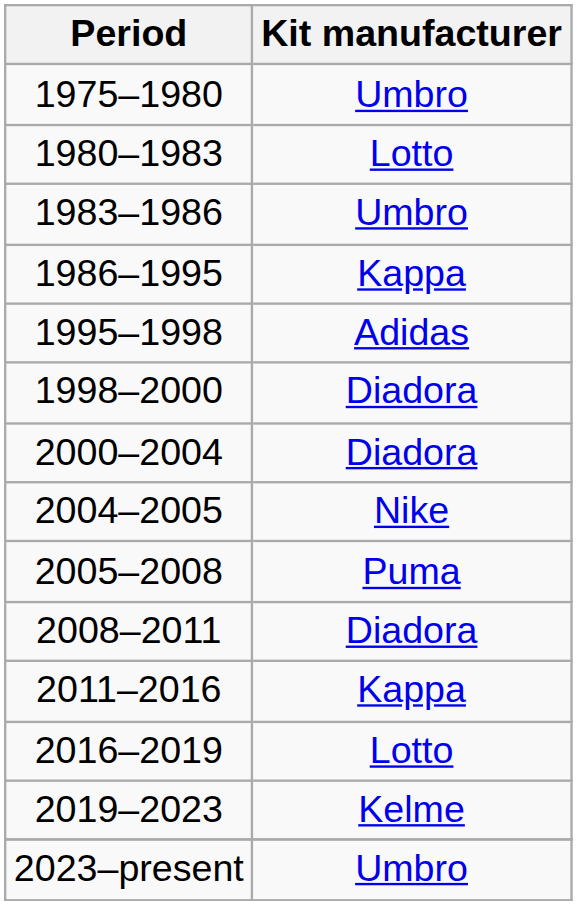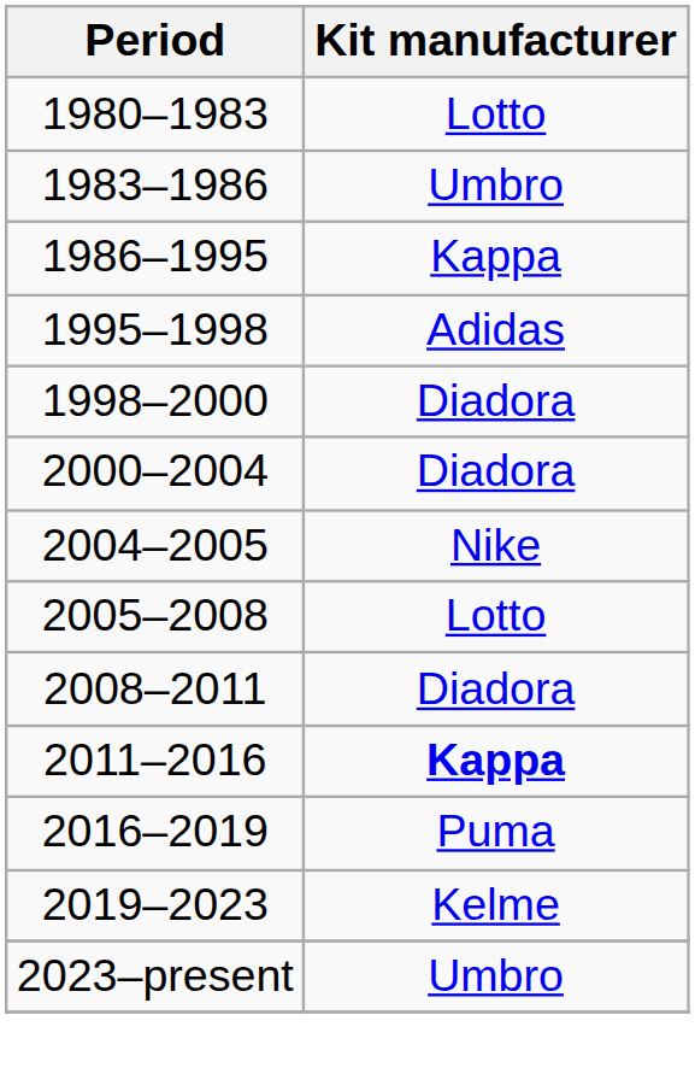 <table class="wikitable" style="text-align:center;">
 <tr style="color:Black;">
 <th style="background:#White;">Period</th>
 <th style="background:#White;">Kit manufacturer</th>
-</tr>
-<tr>
-<td>1975–1980</td>
-<td><a href='#'>Umbro</a></td>
 </tr>
 <tr>
 <td>1980–1983</td>
 <td><a href='#'>Lotto</a></td>
 </tr>
 <tr>
 <td>1983–1986</td>
 <td><a href='#'>Umbro</a></td>
 </tr>
 <tr>
 <td>1986–1995</td>
 <td><a href='#'>Kappa</a></td>
 </tr>
 <tr>
 <td>1995–1998</td>
 <td><a href='#'>Adidas</a></td>
 </tr>
 <tr>
 <td>1998–2000</td>
 <td><a href='#'>Diadora</a></td>
 </tr>
 <tr>
 <td>2000–2004</td>
 <td><a href='#'>Diadora</a></td>
 </tr>
 <tr>
 <td>2004–2005</td>
 <td><a href='#'>Nike</a></td>
 </tr>
 <tr>
 <td>2005–2008</td>
-<td><a href='#'>Puma</a></td>
+<td><a href='#'>Lotto</a></td>
 </tr>
 <tr>
 <td>2008–2011</td>
 <td><a href='#'>Diadora</a></td>
 </tr>
 <tr>
 <td>2011–2016</td>
-<td><a href='#'>Kappa</a></td>
+<td><strong><a href='#'>Kappa</a></strong></td>
 </tr>
 <tr>
 <td>2016–2019</td>
-<td><a href='#'>Lotto</a></td>
+<td><a href='#'>Puma</a></td>
 </tr>
 <tr>
 <td>2019–2023</td>
 <td><a href='#'>Kelme</a></td>
 </tr>
 <tr>
 </tr>
 <tr>
 <td>2023–present</td>
 <td><a href='#'>Umbro</a></td>
 </tr>
 <tr>
 </tr>
 </table>
